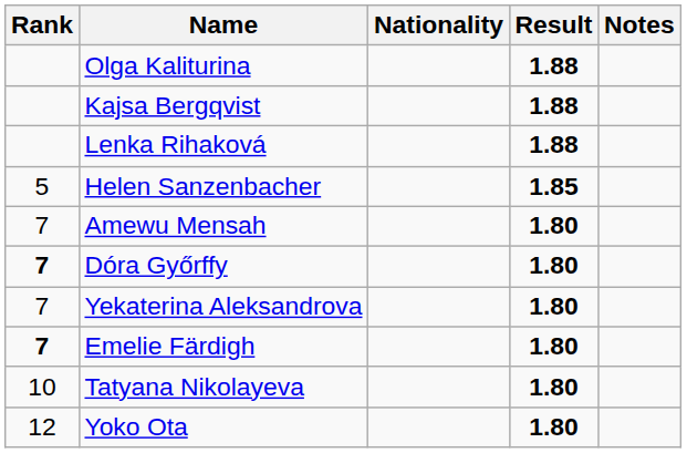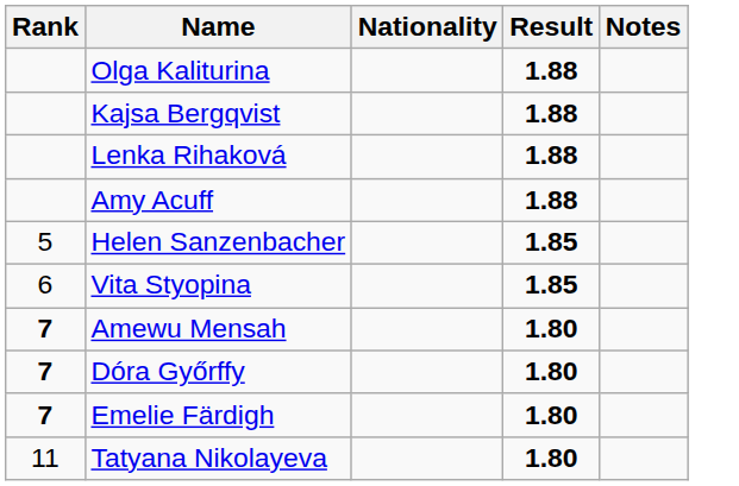 <table class="wikitable sortable" style="text-align:center">
 <tr>
 <th>Rank</th>
 <th>Name</th>
 <th>Nationality</th>
 <th>Result</th>
 <th>Notes</th>
 </tr>
 <tr>
 <td></td>
 <td align=left><a href='#'>Olga Kaliturina</a></td>
 <td align=left></td>
 <td><strong>1.88</strong></td>
 <td></td>
 </tr>
 <tr>
 <td></td>
 <td align=left><a href='#'>Kajsa Bergqvist</a></td>
 <td align=left></td>
 <td><strong>1.88</strong></td>
 <td></td>
 </tr>
 <tr>
 <td></td>
 <td align=left><a href='#'>Lenka Rihaková</a></td>
 <td align=left></td>
 <td><strong>1.88</strong></td>
 <td></td>
 </tr>
 <tr>
+<td></td>
+<td align=left><a href='#'>Amy Acuff</a></td>
+<td align=left></td>
+<td><strong>1.88</strong></td>
+<td></td>
+</tr>
+<tr>
 <td>5</td>
 <td align=left><a href='#'>Helen Sanzenbacher</a></td>
 <td align=left></td>
 <td><strong>1.85</strong></td>
 <td></td>
 </tr>
 <tr>
-<td>7</td>
+<td>6</td>
+<td align=left><a href='#'>Vita Styopina</a></td>
+<td align=left></td>
+<td><strong>1.85</strong></td>
+<td></td>
+</tr>
+<tr>
+<td><strong>7</strong></td>
 <td align=left><a href='#'>Amewu Mensah</a></td>
 <td align=left></td>
 <td><strong>1.80</strong></td>
 <td></td>
 </tr>
 <tr>
 <td><strong>7</strong></td>
 <td align=left><a href='#'>Dóra Győrffy</a></td>
 <td align=left></td>
 <td><strong>1.80</strong></td>
 <td></td>
 </tr>
 <tr>
-<td>7</td>
-<td align=left><a href='#'>Yekaterina Aleksandrova</a></td>
-<td align=left></td>
-<td><strong>1.80</strong></td>
-<td></td>
-</tr>
-<tr>
 <td><strong>7</strong></td>
 <td align=left><a href='#'>Emelie Färdigh</a></td>
 <td align=left></td>
 <td><strong>1.80</strong></td>
 <td></td>
 </tr>
 <tr>
-<td>10</td>
+<td>11</td>
 <td align=left><a href='#'>Tatyana Nikolayeva</a></td>
 <td align=left></td>
 <td><strong>1.80</strong></td>
 <td></td>
 </tr>
-<tr>
-<td>12</td>
-<td align=left><a href='#'>Yoko Ota</a></td>
-<td align=left></td>
-<td><strong>1.80</strong></td>
-<td></td>
-</tr>
 </table>
